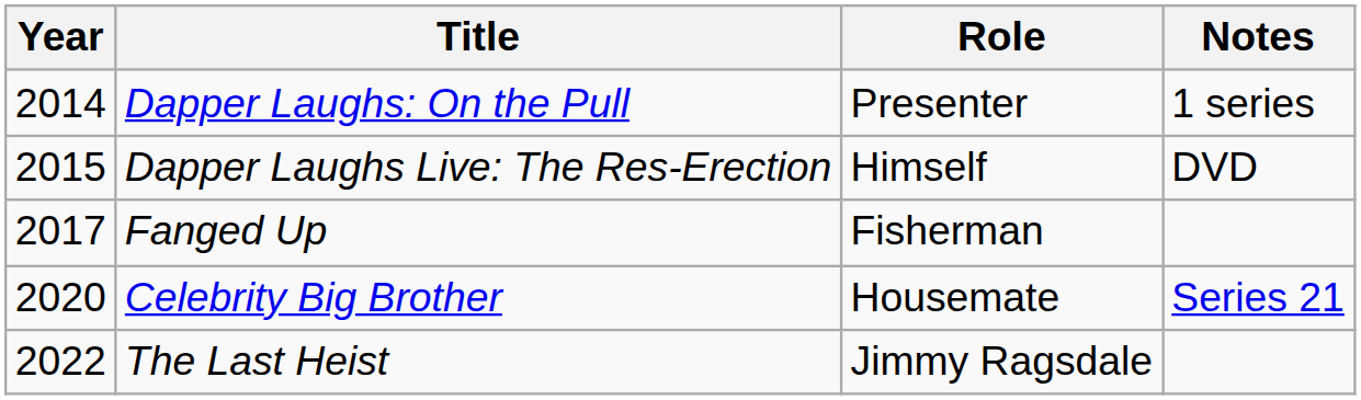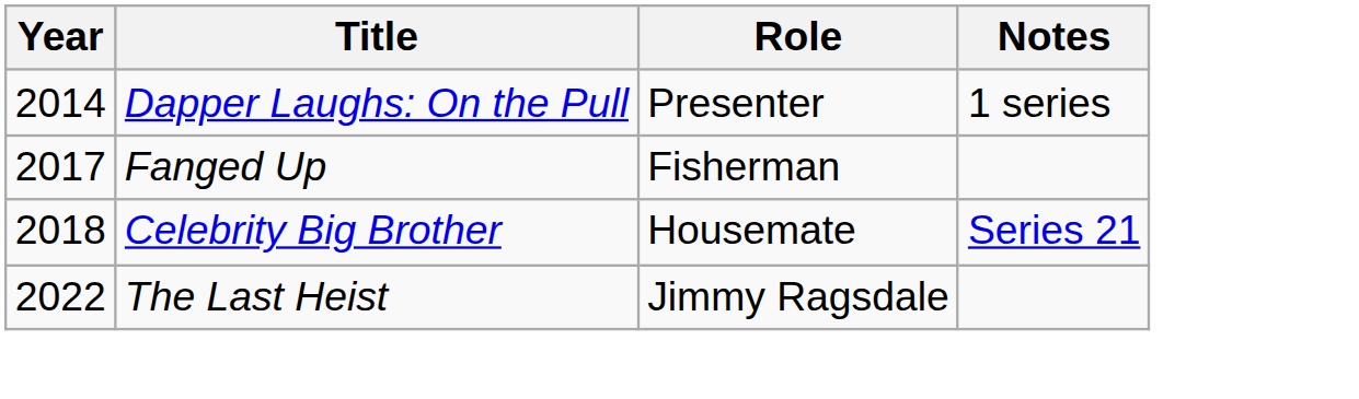 <table class="wikitable sortable">
 <tr>
 <th>Year</th>
 <th>Title</th>
 <th>Role</th>
 <th>Notes</th>
 </tr>
 <tr>
 <td>2014</td>
 <td><em><a href='#'>Dapper Laughs: On the Pull</a></em></td>
 <td>Presenter</td>
 <td>1 series</td>
 </tr>
 <tr>
-<td>2015</td>
-<td><em>Dapper Laughs Live: The Res-Erection</em></td>
-<td>Himself</td>
-<td>DVD</td>
-</tr>
-<tr>
 <td>2017</td>
 <td><em>Fanged Up</em></td>
 <td>Fisherman</td>
 <td></td>
 </tr>
 <tr>
-<td>2020</td>
+<td>2018</td>
 <td><em><a href='#'>Celebrity Big Brother</a></em></td>
 <td>Housemate</td>
 <td><a href='#'>Series 21</a></td>
 </tr>
 <tr>
 <td>2022</td>
 <td><em>The Last Heist</em></td>
 <td>Jimmy Ragsdale</td>
 </tr>
 </table>
